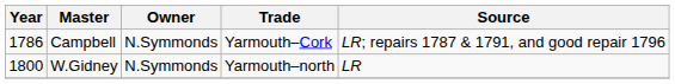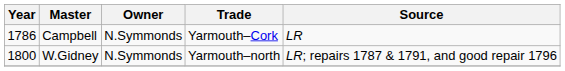 <table class=" wikitable">
 <tr>
 <th>Year</th>
 <th>Master</th>
 <th>Owner</th>
 <th>Trade</th>
 <th>Source</th>
 </tr>
 <tr>
 <td>1786</td>
 <td>Campbell</td>
 <td>N.Symmonds</td>
 <td>Yarmouth–<a href='#'>Cork</a></td>
-<td><em>LR</em>; repairs 1787 & 1791, and good repair 1796</td>
+<td><em>LR</em></td>
 </tr>
 <tr>
 <td>1800</td>
 <td>W.Gidney</td>
 <td>N.Symmonds</td>
 <td>Yarmouth–north</td>
-<td><em>LR</em></td>
+<td><em>LR</em>; repairs 1787 & 1791, and good repair 1796</td>
 </tr>
 <tr>
 </tr>
 </table>
